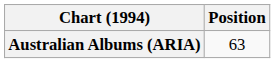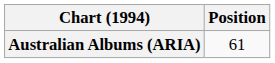 <table class="wikitable plainrowheaders" style="text-align:center;">
 <tr>
 <th scope="column">Chart (1994)</th>
 <th scope="column">Position</th>
 </tr>
 <tr>
 <th scope="row">Australian Albums (ARIA)</th>
-<td>63</td>
+<td>61</td>
 </tr>
 </table>
